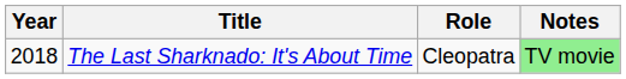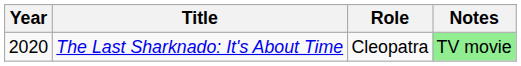 <table class="wikitable sortable">
 <tr>
 <th>Year</th>
 <th>Title</th>
 <th>Role</th>
 <th>Notes</th>
 </tr>
 <tr>
-<td>2018</td>
+<td>2020</td>
 <td><em><a href='#'>The Last Sharknado: It's About Time</a></em></td>
 <td>Cleopatra</td>
 <td style="background: lightgreen;">TV movie</td>
 </tr>
 </table>
